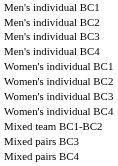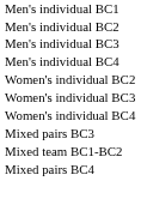 <table>
 <tr>
 <td>Men's individual BC1<br></td>
 <td></td>
 <td></td>
 <td></td>
 </tr>
 <tr>
 <td>Men's individual BC2<br></td>
 <td></td>
 <td></td>
 <td></td>
 </tr>
 <tr>
 <td>Men's individual BC3<br></td>
 <td></td>
 <td></td>
 <td></td>
 </tr>
 <tr>
 <td>Men's individual BC4<br></td>
 <td></td>
 <td></td>
 <td></td>
 </tr>
 <tr>
-<td>Women's individual BC1<br></td>
-<td></td>
-<td></td>
-<td></td>
-</tr>
-<tr>
 <td>Women's individual BC2<br></td>
 <td></td>
 <td></td>
 <td></td>
 </tr>
 <tr>
 <td>Women's individual BC3<br></td>
 <td></td>
 <td></td>
 <td></td>
 </tr>
 <tr>
 <td>Women's individual BC4<br></td>
 <td></td>
 <td></td>
 <td></td>
 </tr>
 <tr>
-<td>Mixed team BC1-BC2<br></td>
+<td>Mixed pairs BC3<br></td>
 <td></td>
 <td></td>
 <td></td>
 </tr>
 <tr>
-<td>Mixed pairs BC3<br></td>
+<td>Mixed team BC1-BC2<br></td>
 <td></td>
 <td></td>
 <td></td>
 </tr>
 <tr>
 <td>Mixed pairs BC4<br></td>
 <td></td>
 <td></td>
 <td></td>
 </tr>
 </table>
